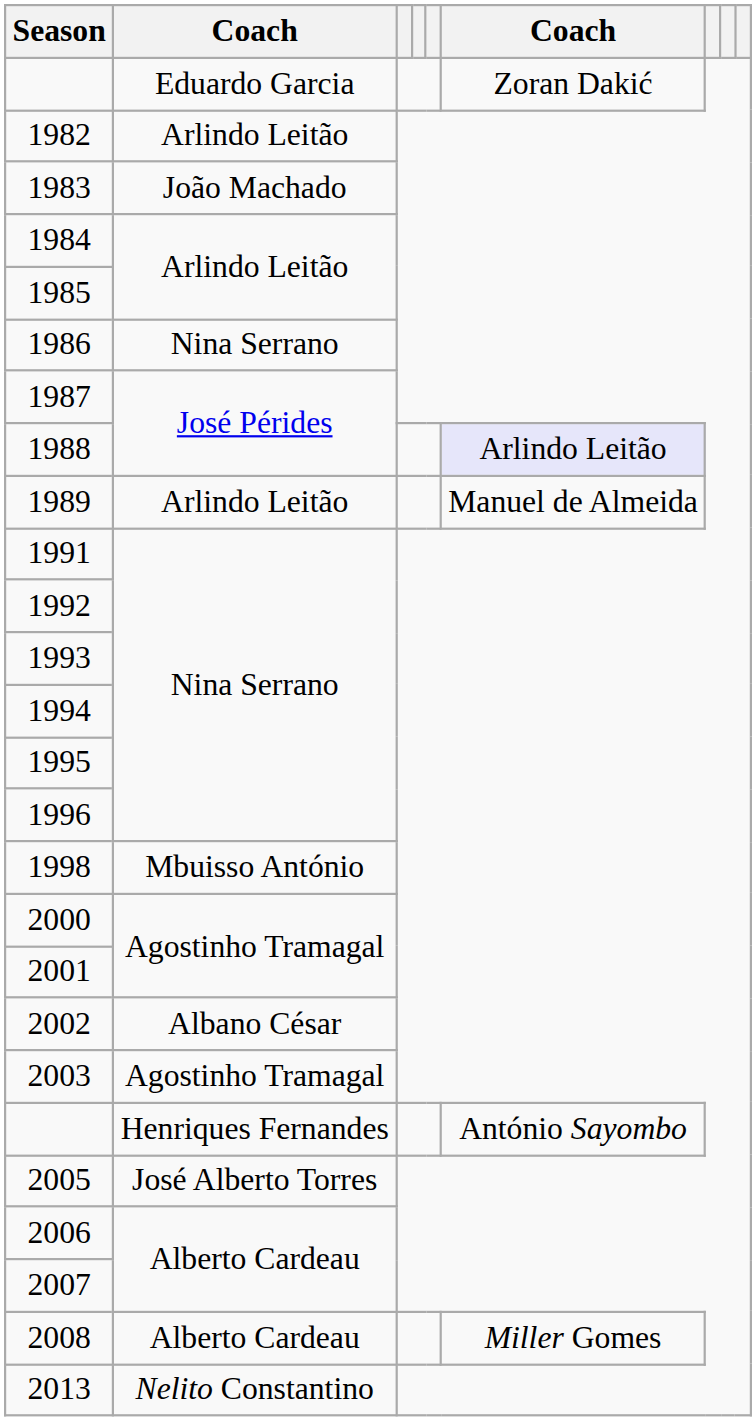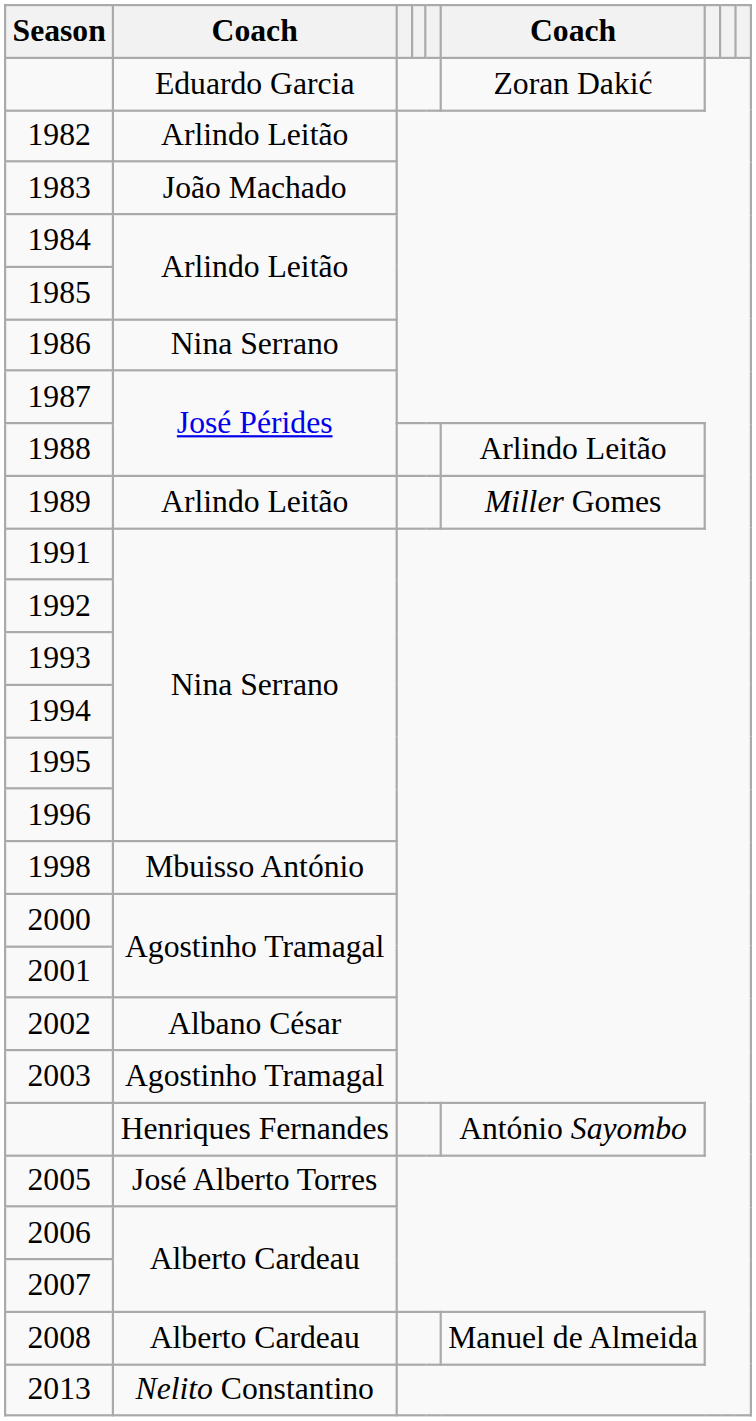 <table class="wikitable" style="text-align:center; font-size:90%">
 <tr>
 <th>Season</th>
 <th>Coach</th>
 <th></th>
 <th></th>
 <th></th>
 <th>Coach</th>
 <th></th>
 <th></th>
 <th></th>
 </tr>
 <tr>
 <td></td>
 <td> Eduardo Garcia</td>
 <td colspan=3></td>
 <td> Zoran Dakić</td>
 </tr>
 <tr>
 <td>1982</td>
 <td> Arlindo Leitão</td>
 </tr>
 <tr>
 <td>1983</td>
 <td> João Machado</td>
 </tr>
 <tr>
 <td>1984</td>
 <td rowspan=2> Arlindo Leitão</td>
 </tr>
 <tr>
 <td>1985</td>
 </tr>
 <tr>
 <td>1986</td>
 <td> Nina Serrano</td>
 </tr>
 <tr>
 <td>1987</td>
 <td rowspan=2> <a href='#'>José Pérides</a></td>
 </tr>
 <tr>
 <td>1988</td>
 <td colspan=3></td>
-<td style="background: lavender;"> Arlindo Leitão</td>
+<td> Arlindo Leitão</td>
 </tr>
 <tr>
 <td>1989</td>
 <td> Arlindo Leitão</td>
 <td colspan=3></td>
-<td> Manuel de Almeida</td>
+<td> <em>Miller</em> Gomes</td>
 </tr>
 <tr>
 <td>1991</td>
 <td rowspan=6> Nina Serrano</td>
 </tr>
 <tr>
 <td>1992</td>
 </tr>
 <tr>
 <td>1993</td>
 </tr>
 <tr>
 <td>1994</td>
 </tr>
 <tr>
 <td>1995</td>
 </tr>
 <tr>
 <td>1996</td>
 </tr>
 <tr>
 <td>1998</td>
 <td> Mbuisso António</td>
 </tr>
 <tr>
 <td>2000</td>
 <td rowspan=2> Agostinho Tramagal</td>
 </tr>
 <tr>
 <td>2001</td>
 </tr>
 <tr>
 <td>2002</td>
 <td> Albano César</td>
 </tr>
 <tr>
 <td>2003</td>
 <td> Agostinho Tramagal</td>
 </tr>
 <tr>
 <td></td>
 <td> Henriques Fernandes</td>
 <td colspan=3></td>
 <td> António <em>Sayombo</em> </td>
 </tr>
 <tr>
 <td>2005</td>
 <td> José Alberto Torres</td>
 </tr>
 <tr>
 <td>2006</td>
 <td rowspan=2> Alberto Cardeau</td>
 </tr>
 <tr>
 <td>2007</td>
 </tr>
 <tr>
 <td>2008</td>
 <td> Alberto Cardeau</td>
 <td colspan=3></td>
-<td> <em>Miller</em> Gomes</td>
+<td> Manuel de Almeida</td>
 </tr>
 <tr>
 <td>2013</td>
 <td> <em>Nelito</em> Constantino</td>
 </tr>
 </table>
